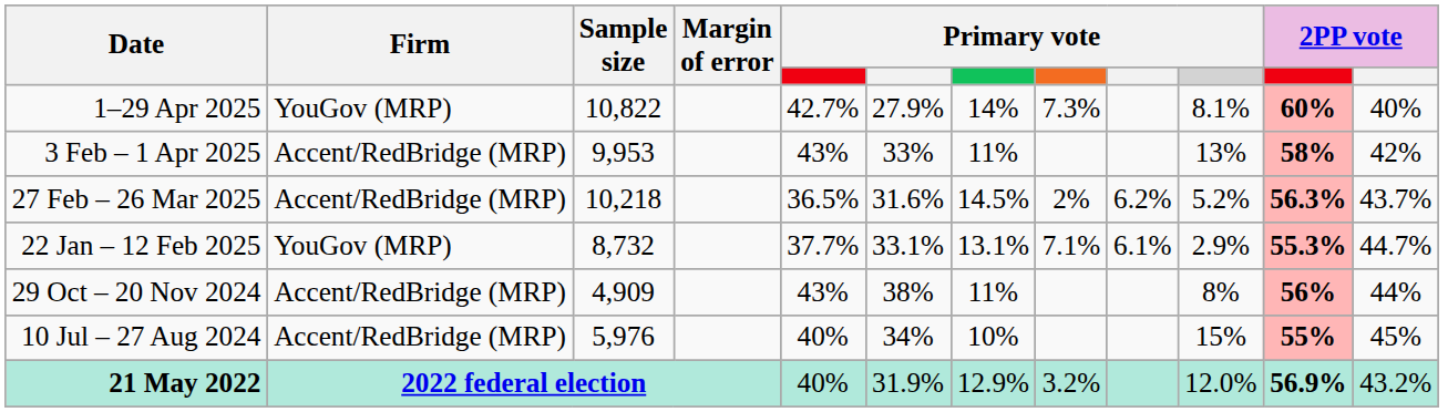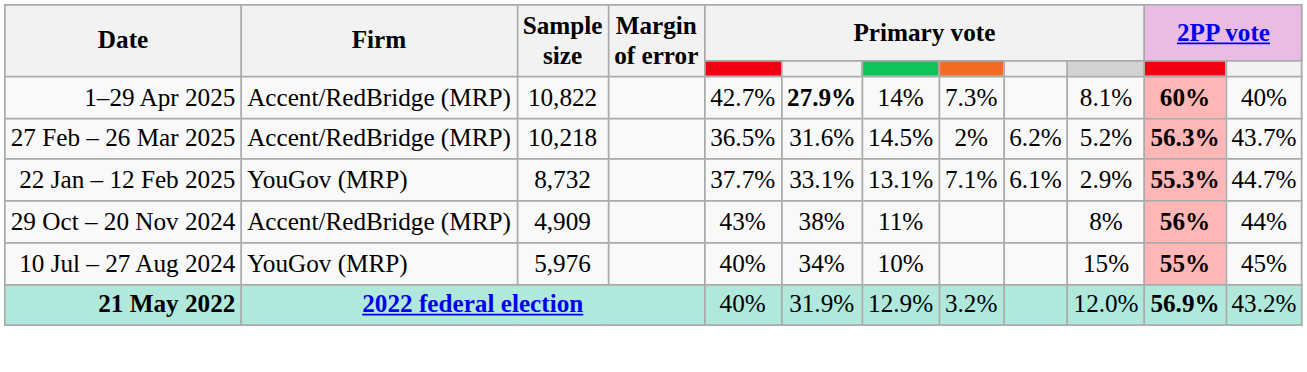 <table class="nowrap wikitable tpl-blanktable" style=text-align:center;font-size:90%>
 <tr>
 <th rowspan=2>Date</th>
 <th rowspan=2>Firm</th>
 <th rowspan=2>Sample<br>size</th>
 <th rowspan=2>Margin<br>of error</th>
 <th colspan=6>Primary vote</th>
 <th colspan=2 class=unsortable style=background:#ebbce3><a href='#'>2PP vote</a></th>
 </tr>
 <tr>
 <th style="background:#F00011"></th>
 <th style=background:></th>
 <th style=background:#10C25B></th>
 <th style=background:#f36c21></th>
 <th style=background:></th>
 <th style=background:lightgray></th>
 <th style="background:#F00011"></th>
 <th style=background:></th>
 </tr>
 <tr>
 <td align=right>1–29 Apr 2025</td>
-<td align=left>YouGov (MRP)</td>
+<td align=left>Accent/RedBridge (MRP)</td>
 <td>10,822</td>
 <td></td>
 <td>42.7%</td>
-<td>27.9%</td>
+<td><strong>27.9%</strong></td>
 <td>14%</td>
 <td>7.3%</td>
 <td></td>
 <td>8.1%</td>
 <th style="background:#FFB6B6">60%</th>
 <td>40%</td>
-</tr>
-<tr>
-<td align=right>3 Feb – 1 Apr 2025</td>
-<td align=left>Accent/RedBridge (MRP)</td>
-<td>9,953</td>
-<td></td>
-<td>43%</td>
-<td>33%</td>
-<td>11%</td>
-<td></td>
-<td></td>
-<td>13%</td>
-<th style="background:#FFB6B6">58%</th>
-<td>42%</td>
 </tr>
 <tr>
 <td align=right>27 Feb – 26 Mar 2025</td>
 <td align=left>Accent/RedBridge (MRP)</td>
 <td>10,218</td>
 <td></td>
 <td>36.5%</td>
 <td>31.6%</td>
 <td>14.5%</td>
 <td>2%</td>
 <td>6.2%</td>
 <td>5.2%</td>
 <th style="background:#FFB6B6">56.3%</th>
 <td>43.7%</td>
 </tr>
 <tr>
 <td align=right>22 Jan – 12 Feb 2025</td>
 <td align=left>YouGov (MRP)</td>
 <td>8,732</td>
 <td></td>
 <td>37.7%</td>
 <td>33.1%</td>
 <td>13.1%</td>
 <td>7.1%</td>
 <td>6.1%</td>
 <td>2.9%</td>
 <th style="background:#FFB6B6">55.3%</th>
 <td>44.7%</td>
 </tr>
 <tr>
 <td align=right>29 Oct – 20 Nov 2024</td>
 <td align=left>Accent/RedBridge (MRP)</td>
 <td>4,909</td>
 <td></td>
 <td>43%</td>
 <td>38%</td>
 <td>11%</td>
 <td></td>
 <td></td>
 <td>8%</td>
 <th style="background:#FFB6B6">56%</th>
 <td>44%</td>
 </tr>
 <tr>
 <td align=right>10 Jul – 27 Aug 2024</td>
-<td align=left>Accent/RedBridge (MRP)</td>
+<td align=left>YouGov (MRP)</td>
 <td>5,976</td>
 <td></td>
 <td>40%</td>
 <td>34%</td>
 <td>10%</td>
 <td></td>
 <td></td>
 <td>15%</td>
 <th style="background:#FFB6B6">55%</th>
 <td>45%</td>
 </tr>
 <tr style="background:#b0e9db">
 <td style="text-align:right" data-sort-value="21-May-2022"><strong>21 May 2022</strong></td>
 <td colspan="3" style="text-align:center"><strong><a href='#'>2022 federal election</a></strong></td>
 <td>40%</td>
 <td>31.9%</td>
 <td>12.9%</td>
 <td>3.2%</td>
 <td></td>
 <td>12.0%</td>
 <td><strong>56.9%</strong></td>
 <td>43.2%</td>
 </tr>
 </table>
